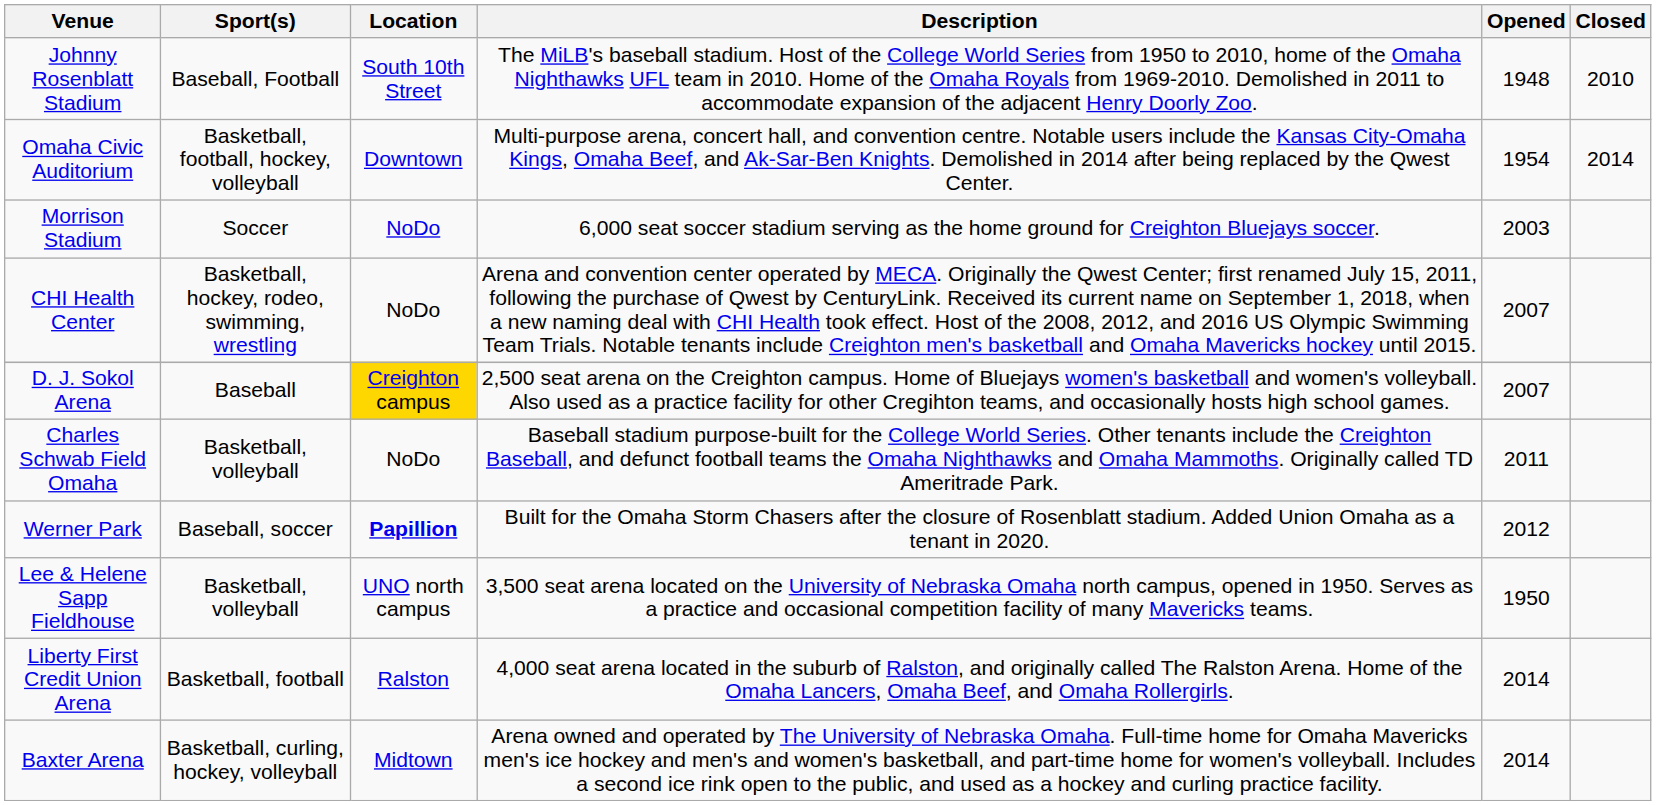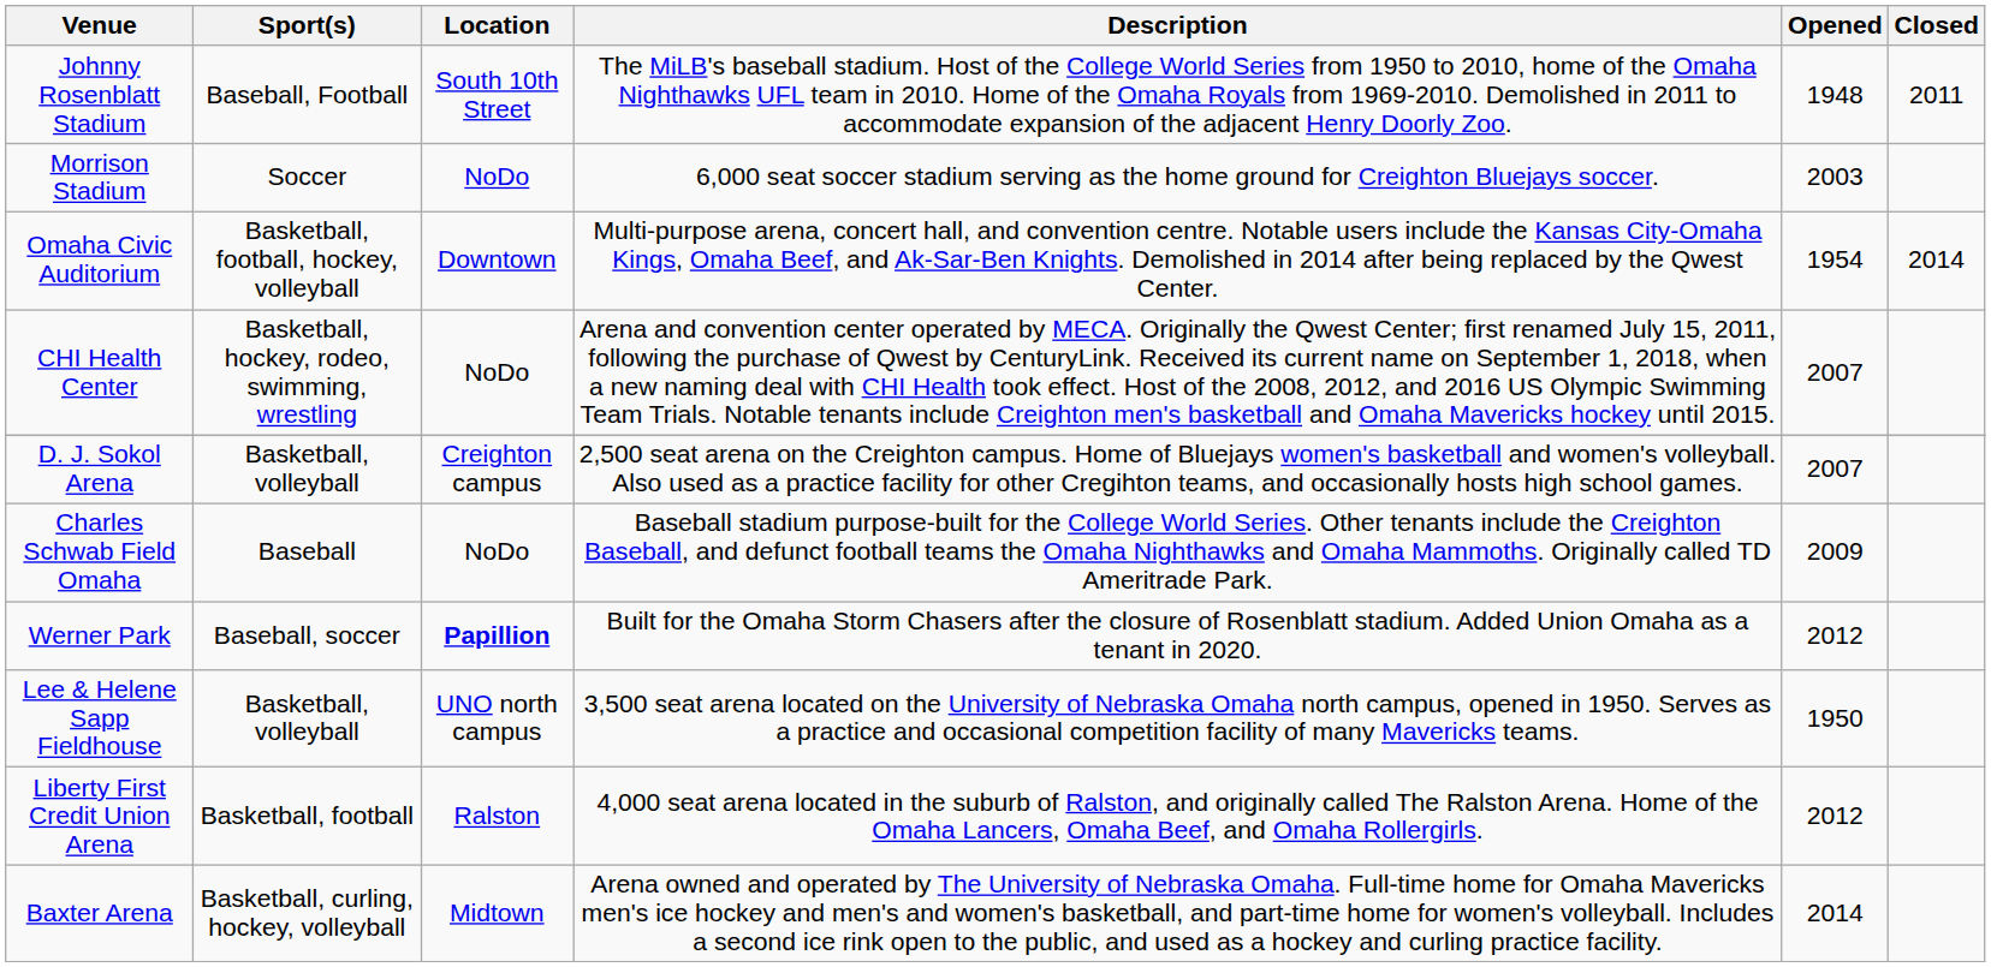 <table class="wikitable" style="text-align:center">
 <tr>
 <th>Venue</th>
 <th>Sport(s)</th>
 <th>Location</th>
 <th>Description</th>
 <th>Opened</th>
 <th>Closed</th>
 </tr>
 <tr>
 <td><a href='#'>Johnny Rosenblatt Stadium</a></td>
 <td>Baseball, Football</td>
 <td><a href='#'>South 10th Street</a></td>
 <td>The <a href='#'>MiLB</a>'s baseball stadium.  Host of the <a href='#'>College World Series</a> from 1950 to 2010, home of the <a href='#'>Omaha Nighthawks</a> <a href='#'>UFL</a> team in 2010. Home of the <a href='#'>Omaha Royals</a> from 1969-2010. Demolished in 2011 to accommodate expansion of the adjacent <a href='#'>Henry Doorly Zoo</a>.</td>
 <td>1948</td>
-<td>2010</td>
+<td>2011</td>
+</tr>
+<tr>
+<td><a href='#'>Morrison Stadium</a></td>
+<td>Soccer</td>
+<td><a href='#'>NoDo</a></td>
+<td>6,000 seat soccer stadium serving as the home ground for <a href='#'>Creighton Bluejays soccer</a>.</td>
+<td>2003</td>
+<td></td>
 </tr>
 <tr>
 <td><a href='#'>Omaha Civic Auditorium</a></td>
 <td>Basketball, football, hockey, volleyball</td>
 <td><a href='#'>Downtown</a></td>
 <td>Multi-purpose arena, concert hall, and convention centre.  Notable users include the <a href='#'>Kansas City-Omaha Kings</a>, <a href='#'>Omaha Beef</a>, and <a href='#'>Ak-Sar-Ben Knights</a>.  Demolished in 2014 after being replaced by the Qwest Center.</td>
 <td>1954</td>
 <td>2014</td>
-</tr>
-<tr>
-<td><a href='#'>Morrison Stadium</a></td>
-<td>Soccer</td>
-<td><a href='#'>NoDo</a></td>
-<td>6,000 seat soccer stadium serving as the home ground for <a href='#'>Creighton Bluejays soccer</a>.</td>
-<td>2003</td>
-<td></td>
 </tr>
 <tr>
 <td><a href='#'>CHI Health Center</a></td>
 <td>Basketball, hockey, rodeo, swimming, <a href='#'>wrestling</a></td>
 <td>NoDo</td>
 <td>Arena and convention center operated by <a href='#'>MECA</a>.  Originally the Qwest Center; first renamed July 15, 2011, following the purchase of Qwest by CenturyLink. Received its current name on September 1, 2018, when a new naming deal with <a href='#'>CHI Health</a> took effect.  Host of the 2008, 2012, and 2016 US Olympic Swimming Team Trials.  Notable tenants include <a href='#'>Creighton men's basketball</a> and <a href='#'>Omaha Mavericks hockey</a> until 2015.</td>
 <td>2007</td>
 <td></td>
 </tr>
 <tr>
 </tr>
 <tr>
 <td><a href='#'>D. J. Sokol Arena</a></td>
-<td>Baseball</td>
-<td style="background: gold;"><a href='#'>Creighton</a> campus</td>
+<td>Basketball, volleyball</td>
+<td><a href='#'>Creighton</a> campus</td>
 <td>2,500 seat arena on the Creighton campus. Home of Bluejays <a href='#'>women's basketball</a> and women's volleyball. Also used as a practice facility for other Cregihton teams, and occasionally hosts high school games.</td>
 <td>2007</td>
 <td></td>
 </tr>
 <tr>
 <td><a href='#'>Charles Schwab Field Omaha</a></td>
-<td>Basketball, volleyball</td>
+<td>Baseball</td>
 <td>NoDo</td>
 <td>Baseball stadium purpose-built for the <a href='#'>College World Series</a>.  Other tenants include the <a href='#'>Creighton Baseball</a>, and defunct football teams the <a href='#'>Omaha Nighthawks</a> and <a href='#'>Omaha Mammoths</a>.  Originally called TD Ameritrade Park.</td>
-<td>2011</td>
+<td>2009</td>
 <td></td>
 </tr>
 <tr>
 <td><a href='#'>Werner Park</a></td>
 <td>Baseball, soccer</td>
 <td><strong><a href='#'>Papillion</a></strong></td>
 <td>Built for the Omaha Storm Chasers after the closure of Rosenblatt stadium.  Added Union Omaha as a tenant in 2020.</td>
 <td>2012</td>
 <td></td>
 </tr>
 <tr>
 <td><a href='#'>Lee & Helene Sapp Fieldhouse</a></td>
 <td>Basketball, volleyball</td>
 <td><a href='#'>UNO</a> north campus</td>
 <td>3,500 seat arena located on the <a href='#'>University of Nebraska Omaha</a> north campus, opened in 1950. Serves as a practice and occasional competition facility of many <a href='#'>Mavericks</a> teams.</td>
 <td>1950</td>
 <td></td>
 </tr>
 <tr>
 <td><a href='#'>Liberty First Credit Union Arena</a></td>
 <td>Basketball, football</td>
 <td><a href='#'>Ralston</a></td>
 <td>4,000 seat arena located in the suburb of <a href='#'>Ralston</a>, and originally called The Ralston Arena. Home of the <a href='#'>Omaha Lancers</a>, <a href='#'>Omaha Beef</a>, and <a href='#'>Omaha Rollergirls</a>.</td>
-<td>2014</td>
+<td>2012</td>
 <td></td>
 </tr>
 <tr>
 <td><a href='#'>Baxter Arena</a></td>
 <td>Basketball, curling, hockey, volleyball</td>
 <td><a href='#'>Midtown</a></td>
 <td>Arena owned and operated by <a href='#'>The University of Nebraska Omaha</a>. Full-time home for Omaha Mavericks men's ice hockey and men's and women's basketball, and part-time home for women's volleyball. Includes a second ice rink open to the public, and used as a hockey and curling practice facility.</td>
 <td>2014</td>
 <td></td>
 </tr>
 </table>
